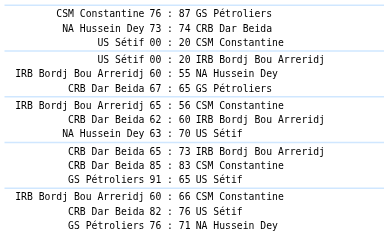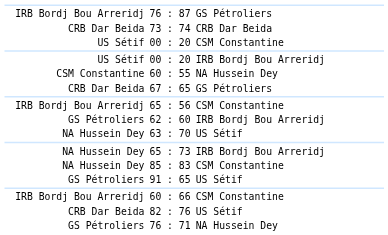 <table style="text-align:center" width=510>
 <tr>
 <th width=30%></th>
 <th width=10%></th>
 <th width=30%></th>
 <th width=10%></th>
 </tr>
 <tr align="left" bgcolor=#D0E7FF>
 <td colspan=4></td>
 </tr>
 <tr>
-<td align="right">CSM Constantine</td>
+<td align="right">IRB Bordj Bou Arreridj</td>
 <td>76 : 87</td>
 <td align=left>GS Pétroliers</td>
 </tr>
 <tr>
-<td align="right">NA Hussein Dey</td>
+<td align="right">CRB Dar Beida</td>
 <td>73 : 74</td>
 <td align=left>CRB Dar Beida</td>
 </tr>
 <tr>
 <td align="right">US Sétif</td>
 <td>00 : 20</td>
 <td align=left>CSM Constantine</td>
 </tr>
 <tr align="left" bgcolor=#D0E7FF>
 <td colspan=4></td>
 </tr>
 <tr>
 <td align="right">US Sétif</td>
 <td>00 : 20</td>
 <td align=left>IRB Bordj Bou Arreridj</td>
 </tr>
 <tr>
-<td align="right">IRB Bordj Bou Arreridj</td>
+<td align="right">CSM Constantine</td>
 <td>60 : 55</td>
 <td align=left>NA Hussein Dey</td>
 </tr>
 <tr>
 <td align="right">CRB Dar Beida</td>
 <td>67 : 65</td>
 <td align=left>GS Pétroliers</td>
 </tr>
 <tr align="left" bgcolor=#D0E7FF>
 <td colspan=4></td>
 </tr>
 <tr>
 <td align="right">IRB Bordj Bou Arreridj</td>
 <td>65 : 56</td>
 <td align=left>CSM Constantine</td>
 </tr>
 <tr>
-<td align="right">CRB Dar Beida</td>
+<td align="right">GS Pétroliers</td>
 <td>62 : 60</td>
 <td align=left>IRB Bordj Bou Arreridj</td>
 </tr>
 <tr>
 <td align="right">NA Hussein Dey</td>
 <td>63 : 70</td>
 <td align=left>US Sétif</td>
 </tr>
 <tr align="left" bgcolor=#D0E7FF>
 <td colspan=4></td>
 </tr>
 <tr>
-<td align="right">CRB Dar Beida</td>
+<td align="right">NA Hussein Dey</td>
 <td>65 : 73</td>
 <td align=left>IRB Bordj Bou Arreridj</td>
 </tr>
 <tr>
-<td align="right">CRB Dar Beida</td>
+<td align="right">NA Hussein Dey</td>
 <td>85 : 83</td>
 <td align=left>CSM Constantine</td>
 </tr>
 <tr>
 <td align="right">GS Pétroliers</td>
 <td>91 : 65</td>
 <td align=left>US Sétif</td>
 </tr>
 <tr align="left" bgcolor=#D0E7FF>
 <td colspan=4></td>
 </tr>
 <tr>
 <td align="right">IRB Bordj Bou Arreridj</td>
 <td>60 : 66</td>
 <td align=left>CSM Constantine</td>
 </tr>
 <tr>
 <td align="right">CRB Dar Beida</td>
 <td>82 : 76</td>
 <td align=left>US Sétif</td>
 </tr>
 <tr>
 <td align="right">GS Pétroliers</td>
 <td>76 : 71</td>
 <td align=left>NA Hussein Dey</td>
 </tr>
 </table>
